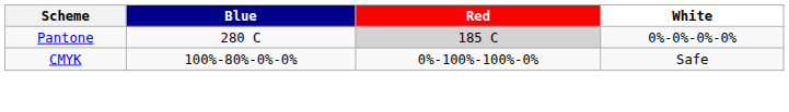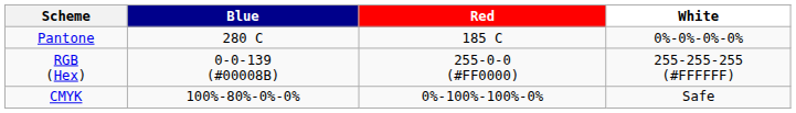 <table class=wikitable width=60% style="text-align:center;">
 <tr>
 <th>Scheme</th>
 <th style="background-color: #00008B; color: #FFFFFF">Blue</th>
 <th style="background-color: #FF0000; color: #FFFFFF">Red</th>
 <th style="background-color: #FFFFFF">White</th>
 </tr>
 <tr>
 <td><a href='#'>Pantone</a></td>
 <td>280 C</td>
-<td style="background: lightgrey;">185 C</td>
+<td>185 C</td>
 <td>0%-0%-0%-0%</td>
+</tr>
+<tr>
+<td><a href='#'>RGB</a><br>(<a href='#'>Hex</a>)</td>
+<td>0-0-139<br>(#00008B)</td>
+<td>255-0-0<br>(#FF0000)</td>
+<td>255-255-255<br>(#FFFFFF)</td>
 </tr>
 <tr>
 <td><a href='#'>CMYK</a></td>
 <td>100%-80%-0%-0%</td>
 <td>0%-100%-100%-0%</td>
 <td>Safe</td>
 </tr>
 </table>
